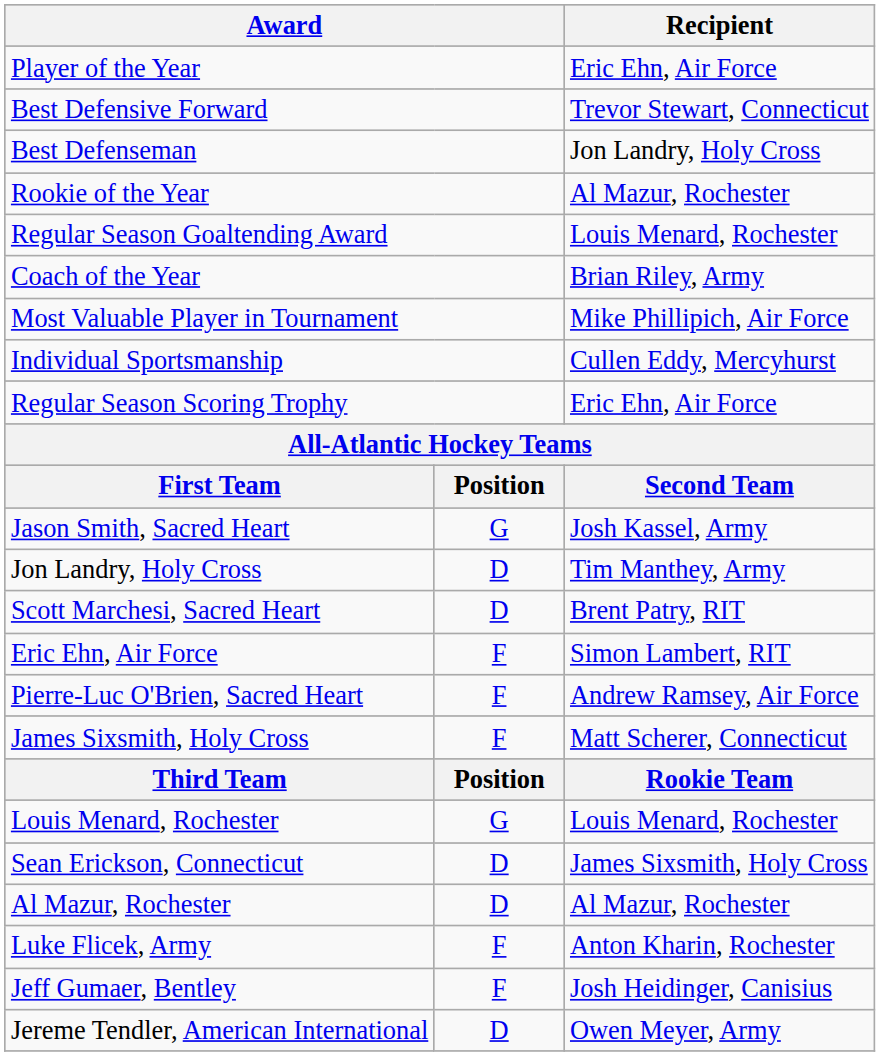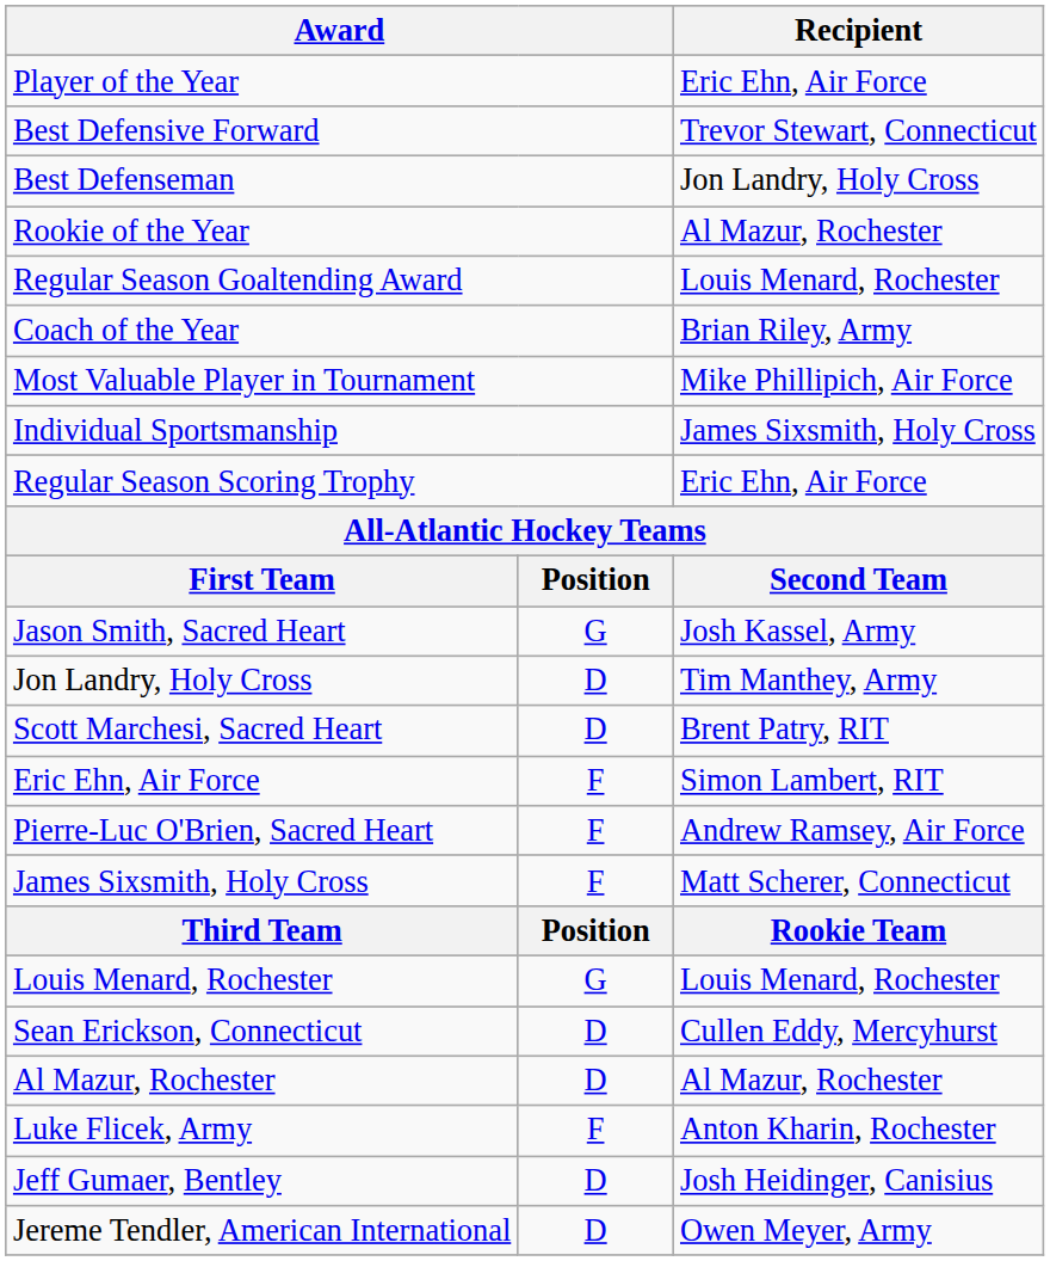 <table class="wikitable">
 <tr>
 <th colspan=2><a href='#'>Award</a></th>
 <th>Recipient</th>
 </tr>
 <tr>
 <td colspan=2><a href='#'>Player of the Year</a></td>
 <td><a href='#'>Eric Ehn</a>, <a href='#'>Air Force</a></td>
 </tr>
 <tr>
 <td colspan=2><a href='#'>Best Defensive Forward</a></td>
 <td><a href='#'>Trevor Stewart</a>, <a href='#'>Connecticut</a></td>
 </tr>
 <tr>
 <td colspan=2><a href='#'>Best Defenseman</a></td>
 <td>Jon Landry, <a href='#'>Holy Cross</a></td>
 </tr>
 <tr>
 <td colspan=2><a href='#'>Rookie of the Year</a></td>
 <td><a href='#'>Al Mazur</a>, <a href='#'>Rochester</a></td>
 </tr>
 <tr>
 <td colspan=2><a href='#'>Regular Season Goaltending Award</a></td>
 <td><a href='#'>Louis Menard</a>, <a href='#'>Rochester</a></td>
 </tr>
 <tr>
 <td colspan=2><a href='#'>Coach of the Year</a></td>
 <td><a href='#'>Brian Riley</a>, <a href='#'>Army</a></td>
 </tr>
 <tr>
 <td colspan=2><a href='#'>Most Valuable Player in Tournament</a></td>
 <td><a href='#'>Mike Phillipich</a>, <a href='#'>Air Force</a></td>
 </tr>
 <tr>
 <td colspan=2><a href='#'>Individual Sportsmanship</a></td>
-<td><a href='#'>Cullen Eddy</a>, <a href='#'>Mercyhurst</a></td>
+<td><a href='#'>James Sixsmith</a>, <a href='#'>Holy Cross</a></td>
 </tr>
 <tr>
 <td colspan=2><a href='#'>Regular Season Scoring Trophy</a></td>
 <td><a href='#'>Eric Ehn</a>, <a href='#'>Air Force</a></td>
 </tr>
 <tr>
 <th colspan=3><a href='#'>All-Atlantic Hockey Teams</a></th>
 </tr>
 <tr>
 <th><a href='#'>First Team</a></th>
 <th>  Position  </th>
 <th><a href='#'>Second Team</a></th>
 </tr>
 <tr>
 <td><a href='#'>Jason Smith</a>, <a href='#'>Sacred Heart</a></td>
 <td align=center><a href='#'>G</a></td>
 <td><a href='#'>Josh Kassel</a>, <a href='#'>Army</a></td>
 </tr>
 <tr>
 <td>Jon Landry, <a href='#'>Holy Cross</a></td>
 <td align=center><a href='#'>D</a></td>
 <td><a href='#'>Tim Manthey</a>, <a href='#'>Army</a></td>
 </tr>
 <tr>
 <td><a href='#'>Scott Marchesi</a>, <a href='#'>Sacred Heart</a></td>
 <td align=center><a href='#'>D</a></td>
 <td><a href='#'>Brent Patry</a>, <a href='#'>RIT</a></td>
 </tr>
 <tr>
 <td><a href='#'>Eric Ehn</a>, <a href='#'>Air Force</a></td>
 <td align=center><a href='#'>F</a></td>
 <td><a href='#'>Simon Lambert</a>, <a href='#'>RIT</a></td>
 </tr>
 <tr>
 <td><a href='#'>Pierre-Luc O'Brien</a>, <a href='#'>Sacred Heart</a></td>
 <td align=center><a href='#'>F</a></td>
 <td><a href='#'>Andrew Ramsey</a>, <a href='#'>Air Force</a></td>
 </tr>
 <tr>
 <td><a href='#'>James Sixsmith</a>, <a href='#'>Holy Cross</a></td>
 <td align=center><a href='#'>F</a></td>
 <td><a href='#'>Matt Scherer</a>, <a href='#'>Connecticut</a></td>
 </tr>
 <tr>
 <th><a href='#'>Third Team</a></th>
 <th>  Position  </th>
 <th><a href='#'>Rookie Team</a></th>
 </tr>
 <tr>
 <td><a href='#'>Louis Menard</a>, <a href='#'>Rochester</a></td>
 <td align=center><a href='#'>G</a></td>
 <td><a href='#'>Louis Menard</a>, <a href='#'>Rochester</a></td>
 </tr>
 <tr>
 <td><a href='#'>Sean Erickson</a>, <a href='#'>Connecticut</a></td>
 <td align=center><a href='#'>D</a></td>
-<td><a href='#'>James Sixsmith</a>, <a href='#'>Holy Cross</a></td>
+<td><a href='#'>Cullen Eddy</a>, <a href='#'>Mercyhurst</a></td>
 </tr>
 <tr>
 <td><a href='#'>Al Mazur</a>, <a href='#'>Rochester</a></td>
 <td align=center><a href='#'>D</a></td>
 <td><a href='#'>Al Mazur</a>, <a href='#'>Rochester</a></td>
 </tr>
 <tr>
 <td><a href='#'>Luke Flicek</a>, <a href='#'>Army</a></td>
 <td align=center><a href='#'>F</a></td>
 <td><a href='#'>Anton Kharin</a>, <a href='#'>Rochester</a></td>
 </tr>
 <tr>
 <td><a href='#'>Jeff Gumaer</a>, <a href='#'>Bentley</a></td>
-<td align=center><a href='#'>F</a></td>
+<td align=center><a href='#'>D</a></td>
 <td><a href='#'>Josh Heidinger</a>, <a href='#'>Canisius</a></td>
 </tr>
 <tr>
 <td>Jereme Tendler, <a href='#'>American International</a></td>
 <td align=center><a href='#'>D</a></td>
 <td><a href='#'>Owen Meyer</a>, <a href='#'>Army</a></td>
 </tr>
 </table>
